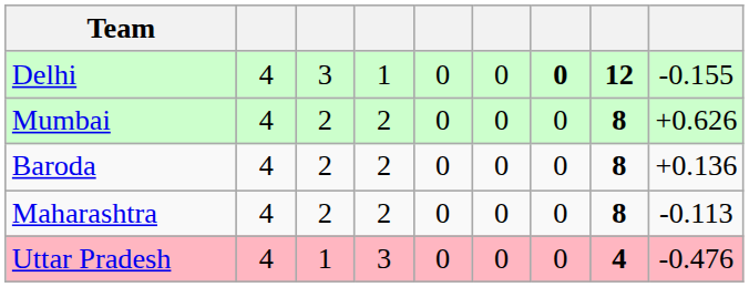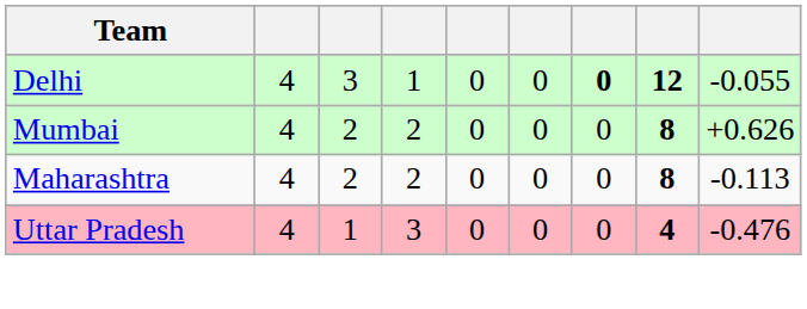 <table class="wikitable" style="text-align:center">
 <tr>
 <th style="width:120px">Team</th>
 <th style="width:25px"></th>
 <th style="width:25px"></th>
 <th style="width:25px"></th>
 <th style="width:25px"></th>
 <th style="width:25px"></th>
 <th style="width:25px"></th>
 <th style="width:25px"></th>
 <th style="width:40px;"></th>
 </tr>
 <tr style="background:#cfc;">
 <td style="text-align:left"><a href='#'>Delhi</a></td>
 <td>4</td>
 <td>3</td>
 <td>1</td>
 <td>0</td>
 <td>0</td>
 <td><strong>0</strong></td>
 <td><strong>12</strong></td>
-<td>-0.155</td>
+<td>-0.055</td>
 </tr>
 <tr style="background:#cfc;">
 <td style="text-align:left"><a href='#'>Mumbai</a></td>
 <td>4</td>
 <td>2</td>
 <td>2</td>
 <td>0</td>
 <td>0</td>
 <td>0</td>
 <td><strong>8</strong></td>
 <td>+0.626</td>
-</tr>
-<tr>
-<td style="text-align:left"><a href='#'>Baroda</a></td>
-<td>4</td>
-<td>2</td>
-<td>2</td>
-<td>0</td>
-<td>0</td>
-<td>0</td>
-<td><strong>8</strong></td>
-<td>+0.136</td>
 </tr>
 <tr>
 <td style="text-align:left"><a href='#'>Maharashtra</a></td>
 <td>4</td>
 <td>2</td>
 <td>2</td>
 <td>0</td>
 <td>0</td>
 <td>0</td>
 <td><strong>8</strong></td>
 <td>-0.113</td>
 </tr>
 <tr style="background:lightpink;">
 <td style="text-align:left"><a href='#'>Uttar Pradesh</a></td>
 <td>4</td>
 <td>1</td>
 <td>3</td>
 <td>0</td>
 <td>0</td>
 <td>0</td>
 <td><strong>4</strong></td>
 <td>-0.476</td>
 </tr>
 </table>
